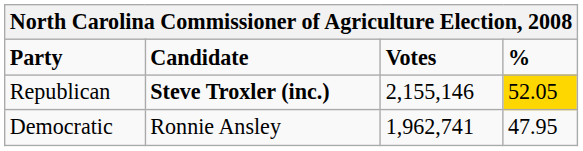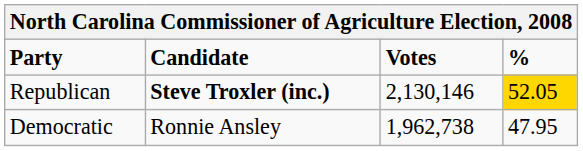 <table class="wikitable">
 <tr>
 <th colspan="4">North Carolina Commissioner of Agriculture Election, 2008</th>
 </tr>
 <tr>
 <td><strong>Party</strong></td>
 <td><strong>Candidate</strong></td>
 <td><strong>Votes</strong></td>
 <td><strong>%</strong></td>
 </tr>
 <tr>
 <td>Republican</td>
 <td><strong>Steve Troxler (inc.)</strong></td>
-<td>2,155,146</td>
+<td>2,130,146</td>
 <td style="background: gold;">52.05</td>
 </tr>
 <tr>
 <td>Democratic</td>
 <td>Ronnie Ansley</td>
-<td>1,962,741</td>
+<td>1,962,738</td>
 <td>47.95</td>
 </tr>
 </table>
